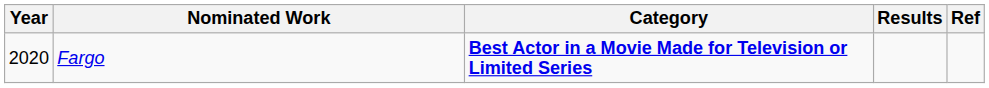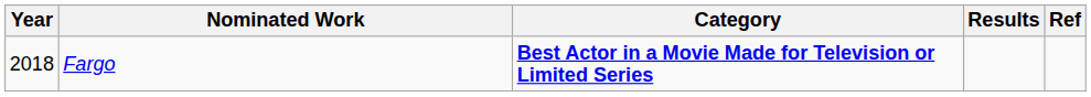 <table class="wikitable">
 <tr>
 <th scope="col" style="width:1em;">Year</th>
 <th scope="col" style="width:35em;">Nominated Work</th>
 <th scope="col" style="width:35em;">Category</th>
 <th scope="col" style="width:1em;">Results</th>
 <th scope="col" style="width:1em;">Ref</th>
 </tr>
 <tr>
-<td>2020</td>
+<td>2018</td>
 <td><em><a href='#'>Fargo</a></em></td>
 <td><strong><a href='#'>Best Actor in a Movie Made for Television or Limited Series</a></strong></td>
 <td></td>
 <td></td>
 </tr>
 </table>
